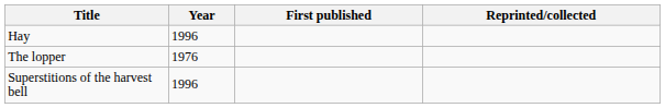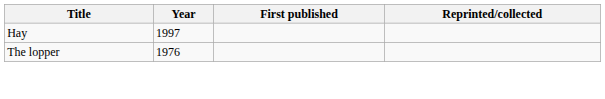 <table class='wikitable sortable' width='90%'>
 <tr>
 <th width=25%>Title</th>
 <th>Year</th>
 <th>First published</th>
 <th>Reprinted/collected</th>
 </tr>
 <tr>
 <td>Hay</td>
-<td>1996</td>
+<td>1997</td>
 <td></td>
 <td></td>
 </tr>
 <tr>
 <td data-sort-value="Lopper">The lopper</td>
 <td>1976</td>
 <td></td>
 <td></td>
 </tr>
-<tr>
-<td>Superstitions of the harvest bell</td>
-<td>1996</td>
-<td></td>
-<td></td>
-</tr>
 </table>
